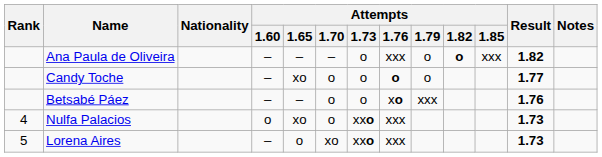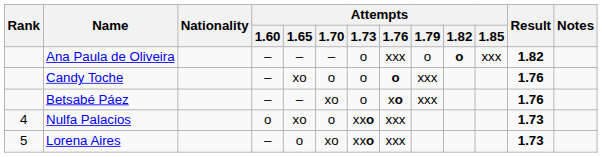 <table class="wikitable sortable" style="text-align:center">
 <tr>
 <th rowspan=2>Rank</th>
 <th rowspan=2>Name</th>
 <th rowspan=2>Nationality</th>
 <th colspan=8>Attempts</th>
 <th rowspan=2>Result</th>
 <th rowspan=2>Notes</th>
 </tr>
 <tr>
 <th>1.60</th>
 <th>1.65</th>
 <th>1.70</th>
 <th>1.73</th>
 <th>1.76</th>
 <th>1.79</th>
 <th>1.82</th>
 <th>1.85</th>
 </tr>
 <tr>
 <td align=center></td>
 <td align=left><a href='#'>Ana Paula de Oliveira</a></td>
 <td align=left></td>
 <td>–</td>
 <td>–</td>
 <td>–</td>
 <td>o</td>
 <td>xxx</td>
 <td>o</td>
 <td><strong>o</strong></td>
 <td>xxx</td>
 <td><strong>1.82</strong></td>
 <td></td>
 </tr>
 <tr>
 <td align=center></td>
 <td align=left><a href='#'>Candy Toche</a></td>
 <td align=left></td>
 <td>–</td>
 <td>xo</td>
 <td>o</td>
 <td>o</td>
 <td><strong>o</strong></td>
-<td>o</td>
+<td>xxx</td>
 <td></td>
 <td></td>
-<td><strong>1.77</strong></td>
+<td><strong>1.76</strong></td>
 <td></td>
 </tr>
 <tr>
 <td align=center></td>
 <td align=left><a href='#'>Betsabé Páez</a></td>
 <td align=left></td>
 <td>–</td>
 <td>–</td>
-<td>o</td>
+<td>xo</td>
 <td>o</td>
 <td>x<strong>o</strong></td>
 <td>xxx</td>
 <td></td>
 <td></td>
 <td><strong>1.76</strong></td>
 <td></td>
 </tr>
 <tr>
 <td align=center>4</td>
 <td align=left><a href='#'>Nulfa Palacios</a></td>
 <td align=left></td>
 <td>o</td>
 <td>xo</td>
 <td>o</td>
 <td>xx<strong>o</strong></td>
 <td>xxx</td>
 <td></td>
 <td></td>
 <td></td>
 <td><strong>1.73</strong></td>
 <td></td>
 </tr>
 <tr>
 <td align=center>5</td>
 <td align=left><a href='#'>Lorena Aires</a></td>
 <td align=left></td>
 <td>–</td>
 <td>o</td>
 <td>xo</td>
 <td>xx<strong>o</strong></td>
 <td>xxx</td>
 <td></td>
 <td></td>
 <td></td>
 <td><strong>1.73</strong></td>
 <td></td>
 </tr>
 </table>
